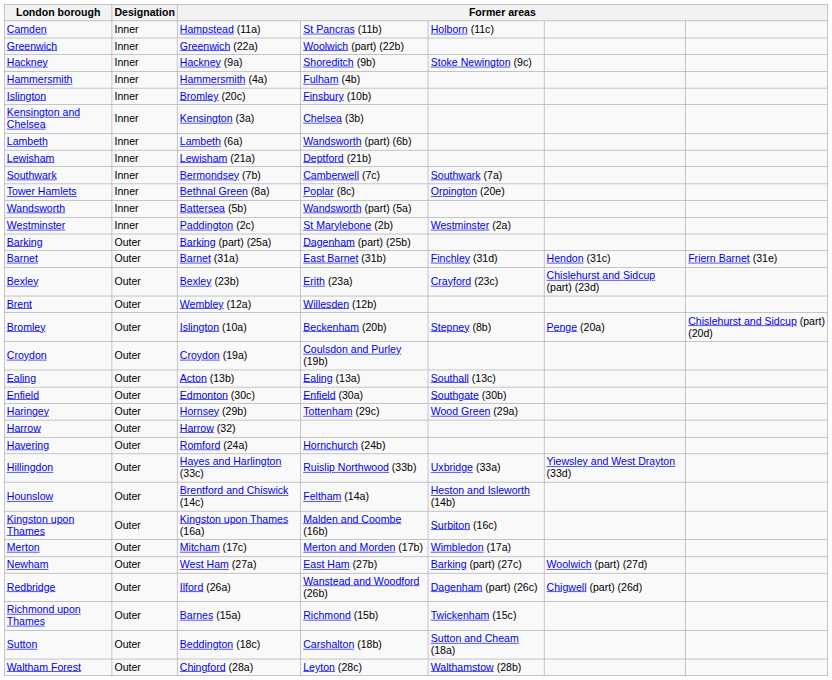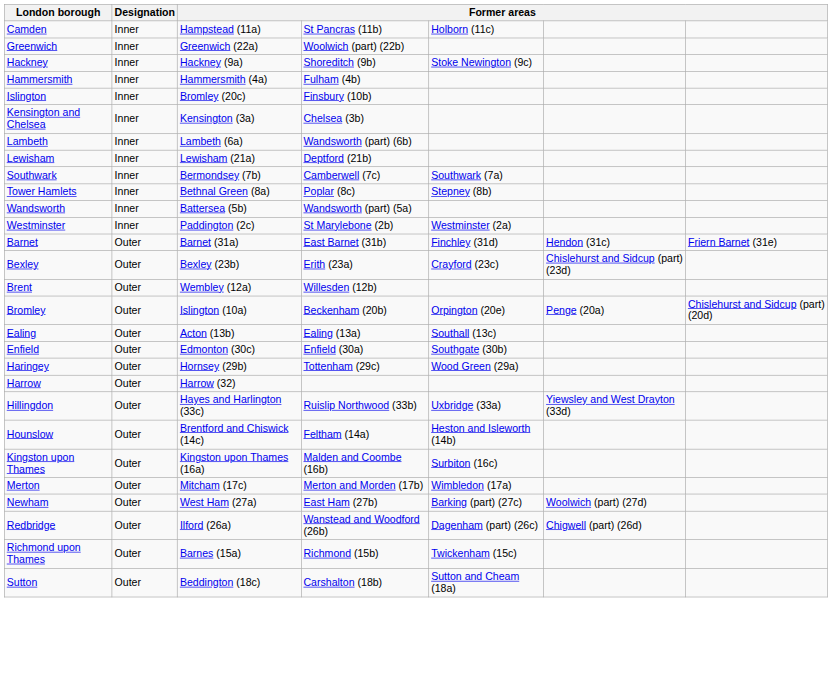 <table class="wikitable sortable">
 <tr>
 <th>London borough</th>
 <th>Designation</th>
 <th colspan="5" class="unsortable">Former areas</th>
 </tr>
 <tr>
 <td><a href='#'>Camden</a></td>
 <td>Inner</td>
 <td><a href='#'>Hampstead</a> (11a)</td>
 <td><a href='#'>St Pancras</a> (11b)</td>
 <td><a href='#'>Holborn</a> (11c)</td>
 <td></td>
 <td></td>
 </tr>
 <tr>
 <td><a href='#'>Greenwich</a></td>
 <td>Inner</td>
 <td><a href='#'>Greenwich</a> (22a)</td>
 <td><a href='#'>Woolwich</a> (part) (22b)</td>
 <td></td>
 <td></td>
 <td></td>
 </tr>
 <tr>
 <td><a href='#'>Hackney</a></td>
 <td>Inner</td>
 <td><a href='#'>Hackney</a> (9a)</td>
 <td><a href='#'>Shoreditch</a> (9b)</td>
 <td><a href='#'>Stoke Newington</a> (9c)</td>
 <td></td>
 <td></td>
 </tr>
 <tr>
 <td><a href='#'>Hammersmith</a></td>
 <td>Inner</td>
 <td><a href='#'>Hammersmith</a> (4a)</td>
 <td><a href='#'>Fulham</a> (4b)</td>
 <td></td>
 <td></td>
 <td></td>
 </tr>
 <tr>
 <td><a href='#'>Islington</a></td>
 <td>Inner</td>
 <td><a href='#'>Bromley</a> (20c)</td>
 <td><a href='#'>Finsbury</a> (10b)</td>
 <td></td>
 <td></td>
 <td></td>
 </tr>
 <tr>
 <td><a href='#'>Kensington and Chelsea</a></td>
 <td>Inner</td>
 <td><a href='#'>Kensington</a> (3a)</td>
 <td><a href='#'>Chelsea</a> (3b)</td>
 <td></td>
 <td></td>
 <td></td>
 </tr>
 <tr>
 <td><a href='#'>Lambeth</a></td>
 <td>Inner</td>
 <td><a href='#'>Lambeth</a> (6a)</td>
 <td><a href='#'>Wandsworth</a> (part) (6b)</td>
 <td></td>
 <td></td>
 <td></td>
 </tr>
 <tr>
 <td><a href='#'>Lewisham</a></td>
 <td>Inner</td>
 <td><a href='#'>Lewisham</a> (21a)</td>
 <td><a href='#'>Deptford</a> (21b)</td>
 <td></td>
 <td></td>
 <td></td>
 </tr>
 <tr>
 <td><a href='#'>Southwark</a></td>
 <td>Inner</td>
 <td><a href='#'>Bermondsey</a> (7b)</td>
 <td><a href='#'>Camberwell</a> (7c)</td>
 <td><a href='#'>Southwark</a> (7a)</td>
 <td></td>
 <td></td>
 </tr>
 <tr>
 <td><a href='#'>Tower Hamlets</a></td>
 <td>Inner</td>
 <td><a href='#'>Bethnal Green</a> (8a)</td>
 <td><a href='#'>Poplar</a> (8c)</td>
-<td><a href='#'>Orpington</a> (20e)</td>
+<td><a href='#'>Stepney</a> (8b)</td>
 <td></td>
 <td></td>
 </tr>
 <tr>
 <td><a href='#'>Wandsworth</a></td>
 <td>Inner</td>
 <td><a href='#'>Battersea</a> (5b)</td>
 <td><a href='#'>Wandsworth</a> (part) (5a)</td>
 <td></td>
 <td></td>
 <td></td>
 </tr>
 <tr>
 <td><a href='#'>Westminster</a></td>
 <td>Inner</td>
 <td><a href='#'>Paddington</a> (2c)</td>
 <td><a href='#'>St Marylebone</a> (2b)</td>
 <td><a href='#'>Westminster</a> (2a)</td>
-<td></td>
-<td></td>
-</tr>
-<tr>
-<td><a href='#'>Barking</a></td>
-<td>Outer</td>
-<td><a href='#'>Barking</a> (part) (25a)</td>
-<td><a href='#'>Dagenham</a> (part) (25b)</td>
-<td></td>
 <td></td>
 <td></td>
 </tr>
 <tr>
 <td><a href='#'>Barnet</a></td>
 <td>Outer</td>
 <td><a href='#'>Barnet</a> (31a)</td>
 <td><a href='#'>East Barnet</a> (31b)</td>
 <td><a href='#'>Finchley</a> (31d)</td>
 <td><a href='#'>Hendon</a> (31c)</td>
 <td><a href='#'>Friern Barnet</a> (31e)</td>
 </tr>
 <tr>
 <td><a href='#'>Bexley</a></td>
 <td>Outer</td>
 <td><a href='#'>Bexley</a> (23b)</td>
 <td><a href='#'>Erith</a> (23a)</td>
 <td><a href='#'>Crayford</a> (23c)</td>
 <td><a href='#'>Chislehurst and Sidcup</a> (part) (23d)</td>
 <td></td>
 </tr>
 <tr>
 <td><a href='#'>Brent</a></td>
 <td>Outer</td>
 <td><a href='#'>Wembley</a> (12a)</td>
 <td><a href='#'>Willesden</a> (12b)</td>
 <td></td>
 <td></td>
 <td></td>
 </tr>
 <tr>
 <td><a href='#'>Bromley</a></td>
 <td>Outer</td>
 <td><a href='#'>Islington</a> (10a)</td>
 <td><a href='#'>Beckenham</a> (20b)</td>
-<td><a href='#'>Stepney</a> (8b)</td>
+<td><a href='#'>Orpington</a> (20e)</td>
 <td><a href='#'>Penge</a> (20a)</td>
 <td><a href='#'>Chislehurst and Sidcup</a> (part) (20d)</td>
-</tr>
-<tr>
-<td><a href='#'>Croydon</a></td>
-<td>Outer</td>
-<td><a href='#'>Croydon</a> (19a)</td>
-<td><a href='#'>Coulsdon and Purley</a> (19b)</td>
-<td></td>
-<td></td>
-<td></td>
 </tr>
 <tr>
 <td><a href='#'>Ealing</a></td>
 <td>Outer</td>
 <td><a href='#'>Acton</a> (13b)</td>
 <td><a href='#'>Ealing</a> (13a)</td>
 <td><a href='#'>Southall</a> (13c)</td>
 <td></td>
 <td></td>
 </tr>
 <tr>
 <td><a href='#'>Enfield</a></td>
 <td>Outer</td>
 <td><a href='#'>Edmonton</a> (30c)</td>
 <td><a href='#'>Enfield</a> (30a)</td>
 <td><a href='#'>Southgate</a> (30b)</td>
 <td></td>
 <td></td>
 </tr>
 <tr>
 <td><a href='#'>Haringey</a></td>
 <td>Outer</td>
 <td><a href='#'>Hornsey</a> (29b)</td>
 <td><a href='#'>Tottenham</a> (29c)</td>
 <td><a href='#'>Wood Green</a> (29a)</td>
 <td></td>
 <td></td>
 </tr>
 <tr>
 <td><a href='#'>Harrow</a></td>
 <td>Outer</td>
 <td><a href='#'>Harrow</a> (32)</td>
 <td></td>
-<td></td>
-<td></td>
-<td></td>
-</tr>
-<tr>
-<td><a href='#'>Havering</a></td>
-<td>Outer</td>
-<td><a href='#'>Romford</a> (24a)</td>
-<td><a href='#'>Hornchurch</a> (24b)</td>
 <td></td>
 <td></td>
 <td></td>
 </tr>
 <tr>
 <td><a href='#'>Hillingdon</a></td>
 <td>Outer</td>
 <td><a href='#'>Hayes and Harlington</a> (33c)</td>
 <td><a href='#'>Ruislip Northwood</a> (33b)</td>
 <td><a href='#'>Uxbridge</a> (33a)</td>
 <td><a href='#'>Yiewsley and West Drayton</a> (33d)</td>
 <td></td>
 </tr>
 <tr>
 <td><a href='#'>Hounslow</a></td>
 <td>Outer</td>
 <td><a href='#'>Brentford and Chiswick</a> (14c)</td>
 <td><a href='#'>Feltham</a> (14a)</td>
 <td><a href='#'>Heston and Isleworth</a> (14b)</td>
 <td></td>
 <td></td>
 </tr>
 <tr>
 <td><a href='#'>Kingston upon Thames</a></td>
 <td>Outer</td>
 <td><a href='#'>Kingston upon Thames</a> (16a)</td>
 <td><a href='#'>Malden and Coombe</a> (16b)</td>
 <td><a href='#'>Surbiton</a> (16c)</td>
 <td></td>
 <td></td>
 </tr>
 <tr>
 <td><a href='#'>Merton</a></td>
 <td>Outer</td>
 <td><a href='#'>Mitcham</a> (17c)</td>
 <td><a href='#'>Merton and Morden</a> (17b)</td>
 <td><a href='#'>Wimbledon</a> (17a)</td>
 <td></td>
 <td></td>
 </tr>
 <tr>
 <td><a href='#'>Newham</a></td>
 <td>Outer</td>
 <td><a href='#'>West Ham</a> (27a)</td>
 <td><a href='#'>East Ham</a> (27b)</td>
 <td><a href='#'>Barking</a> (part) (27c)</td>
 <td><a href='#'>Woolwich</a> (part) (27d)</td>
 <td></td>
 </tr>
 <tr>
 <td><a href='#'>Redbridge</a></td>
 <td>Outer</td>
 <td><a href='#'>Ilford</a> (26a)</td>
 <td><a href='#'>Wanstead and Woodford</a> (26b)</td>
 <td><a href='#'>Dagenham</a> (part) (26c)</td>
 <td><a href='#'>Chigwell</a> (part) (26d)</td>
 <td></td>
 </tr>
 <tr>
 <td><a href='#'>Richmond upon Thames</a></td>
 <td>Outer</td>
 <td><a href='#'>Barnes</a> (15a)</td>
 <td><a href='#'>Richmond</a> (15b)</td>
 <td><a href='#'>Twickenham</a> (15c)</td>
 <td></td>
 <td></td>
 </tr>
 <tr>
 <td><a href='#'>Sutton</a></td>
 <td>Outer</td>
 <td><a href='#'>Beddington</a> (18c)</td>
 <td><a href='#'>Carshalton</a> (18b)</td>
 <td><a href='#'>Sutton and Cheam</a> (18a)</td>
 <td></td>
 <td></td>
 </tr>
-<tr>
-<td><a href='#'>Waltham Forest</a></td>
-<td>Outer</td>
-<td><a href='#'>Chingford</a> (28a)</td>
-<td><a href='#'>Leyton</a> (28c)</td>
-<td><a href='#'>Walthamstow</a> (28b)</td>
-<td></td>
-<td></td>
-</tr>
 </table>
